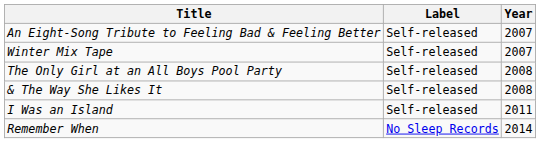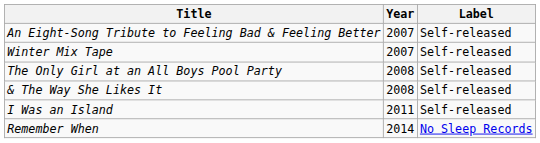 <table class="wikitable">
 <tr>
 <th>Title</th>
+<th>Year</th>
 <th>Label</th>
-<th>Year</th>
 </tr>
 <tr>
 <td><em>An Eight-Song Tribute to Feeling Bad & Feeling Better</em></td>
+<td>2007</td>
 <td>Self-released</td>
-<td>2007</td>
 </tr>
 <tr>
 <td><em>Winter Mix Tape</em></td>
+<td>2007</td>
 <td>Self-released</td>
-<td>2007</td>
 </tr>
 <tr>
 <td><em>The Only Girl at an All Boys Pool Party</em></td>
+<td>2008</td>
 <td>Self-released</td>
-<td>2008</td>
 </tr>
 <tr>
 <td><em>& The Way She Likes It</em></td>
+<td>2008</td>
 <td>Self-released</td>
-<td>2008</td>
 </tr>
 <tr>
 <td><em>I Was an Island</em></td>
+<td>2011</td>
 <td>Self-released</td>
-<td>2011</td>
 </tr>
 <tr>
 <td><em>Remember When</em></td>
+<td>2014</td>
 <td><a href='#'>No Sleep Records</a></td>
-<td>2014</td>
 </tr>
 </table>
